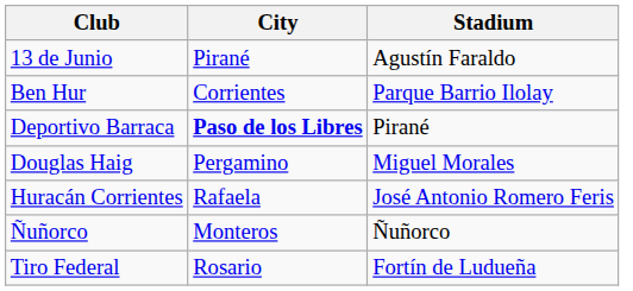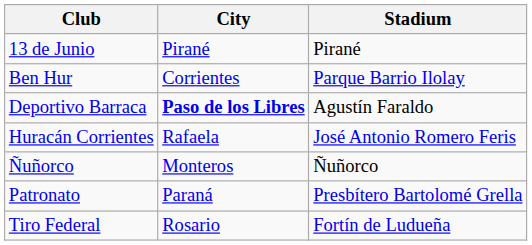 <table class="wikitable sortable">
 <tr>
 <th>Club</th>
 <th>City</th>
 <th>Stadium</th>
 </tr>
 <tr>
 <td> <a href='#'>13 de Junio</a></td>
 <td><a href='#'>Pirané</a></td>
-<td>Agustín Faraldo</td>
+<td>Pirané</td>
 </tr>
 <tr>
 <td> <a href='#'>Ben Hur</a></td>
 <td><a href='#'>Corrientes</a></td>
 <td><a href='#'>Parque Barrio Ilolay</a></td>
 </tr>
 <tr>
 <td> <a href='#'>Deportivo Barraca</a></td>
 <td><strong><a href='#'>Paso de los Libres</a></strong></td>
-<td>Pirané</td>
-</tr>
-<tr>
-<td> <a href='#'>Douglas Haig</a></td>
-<td><a href='#'>Pergamino</a></td>
-<td><a href='#'>Miguel Morales</a></td>
+<td>Agustín Faraldo</td>
 </tr>
 <tr>
 <td> <a href='#'>Huracán Corrientes</a></td>
 <td><a href='#'>Rafaela</a></td>
 <td><a href='#'>José Antonio Romero Feris</a></td>
 </tr>
 <tr>
 <td> <a href='#'>Ñuñorco</a></td>
 <td><a href='#'>Monteros</a></td>
 <td>Ñuñorco</td>
 </tr>
 <tr>
+<td> <a href='#'>Patronato</a></td>
+<td><a href='#'>Paraná</a></td>
+<td><a href='#'>Presbítero Bartolomé Grella</a></td>
+</tr>
+<tr>
 <td> <a href='#'>Tiro Federal</a></td>
 <td><a href='#'>Rosario</a></td>
 <td><a href='#'>Fortín de Ludueña</a></td>
 </tr>
 </table>
